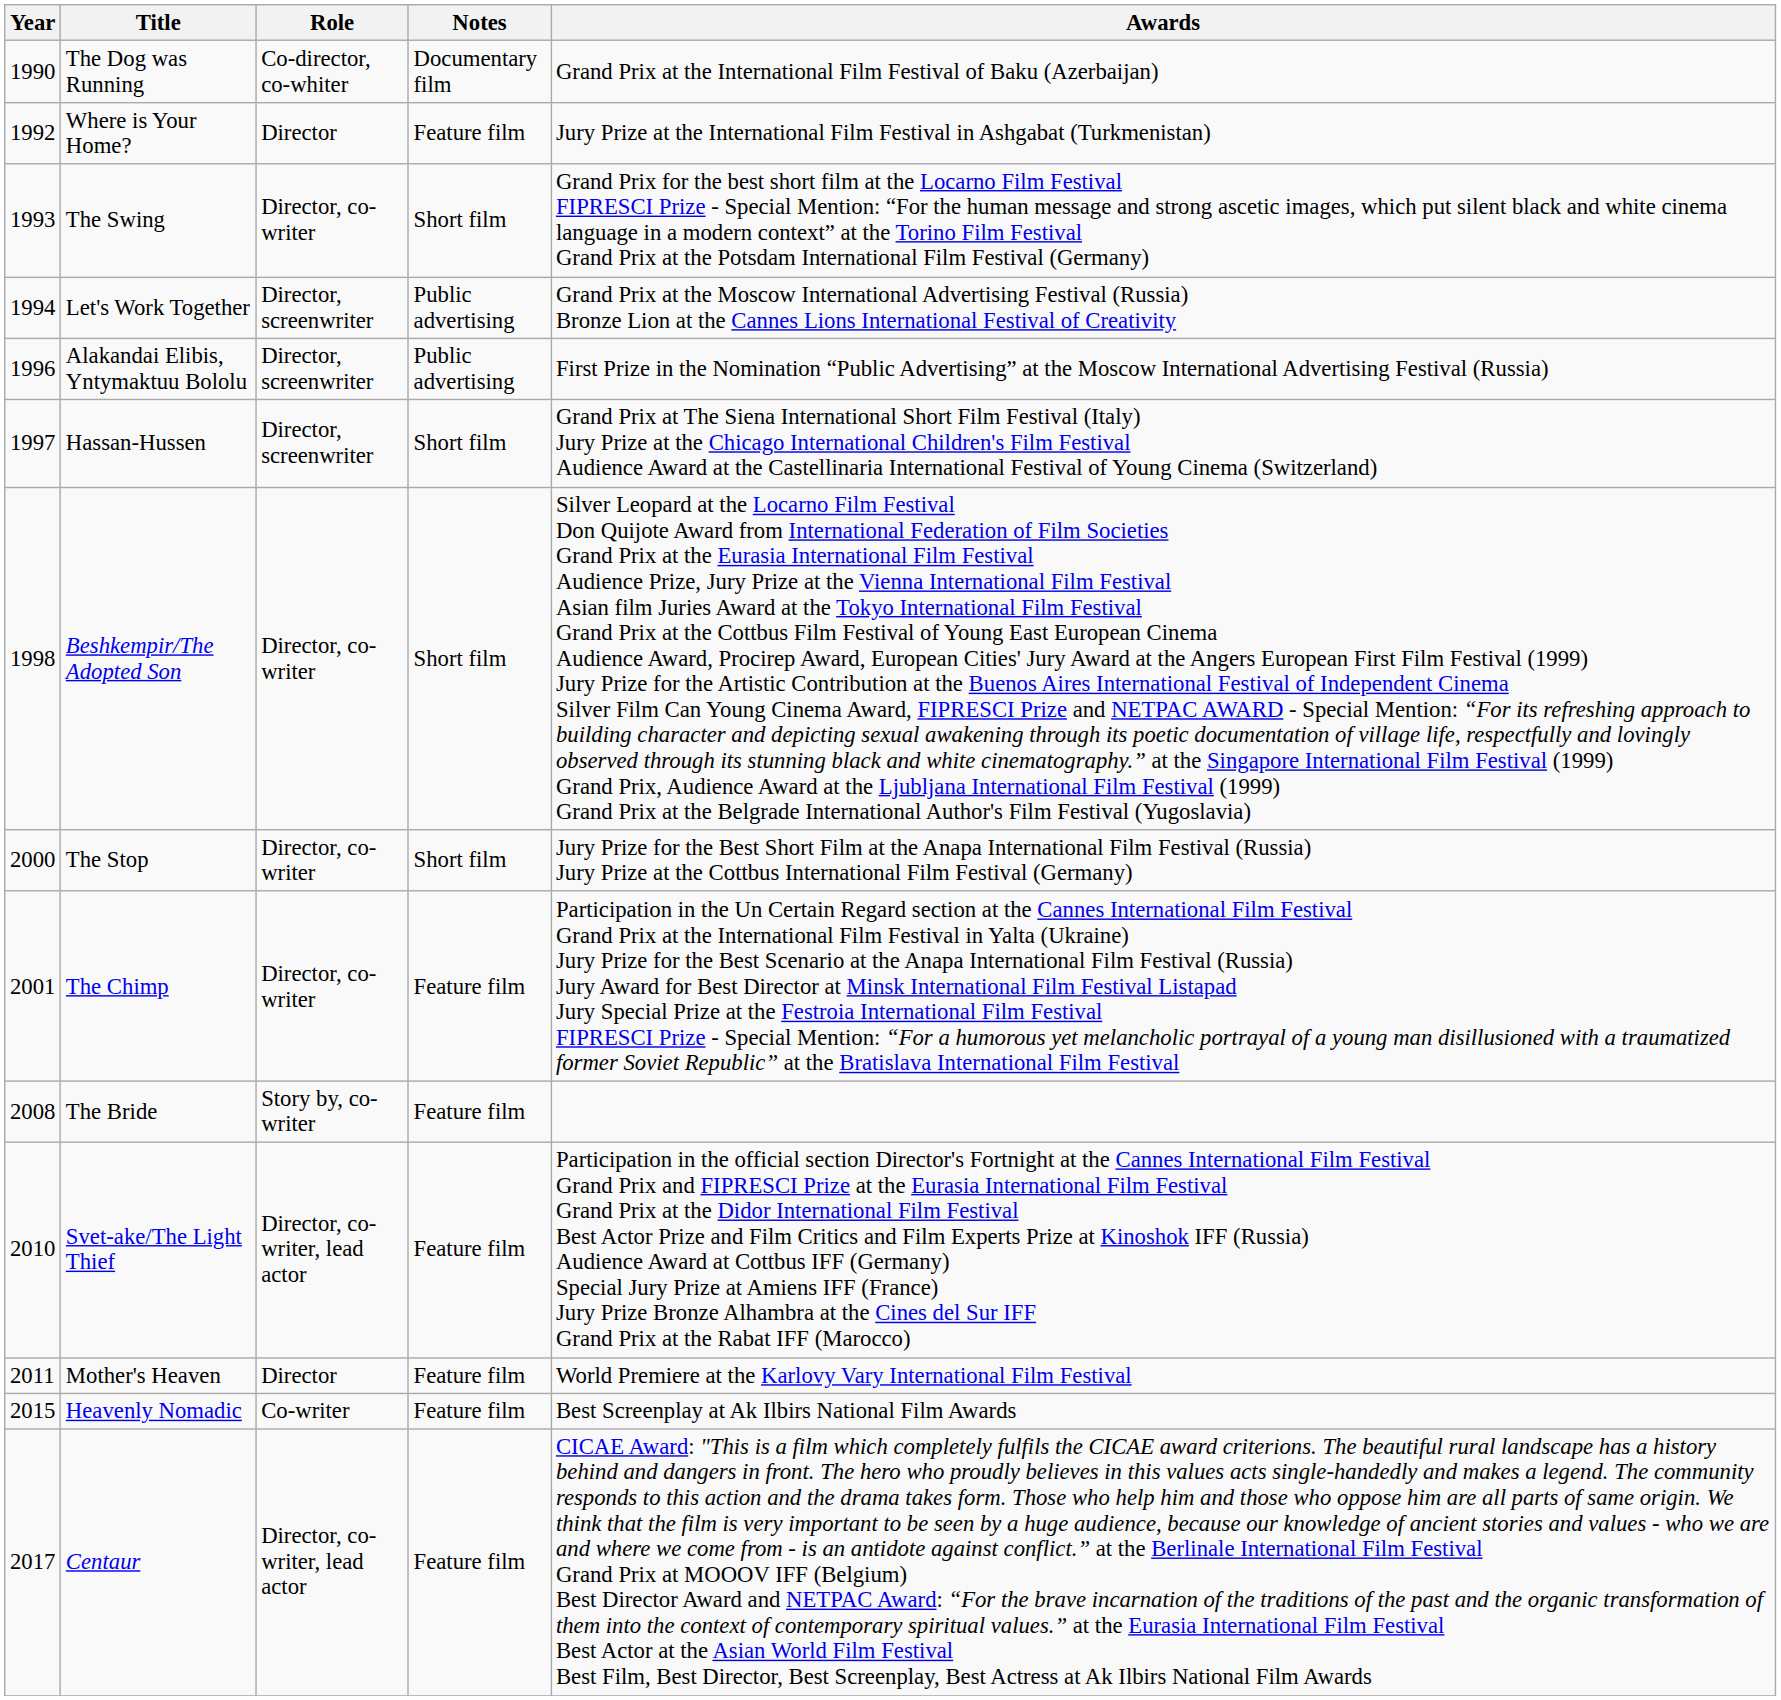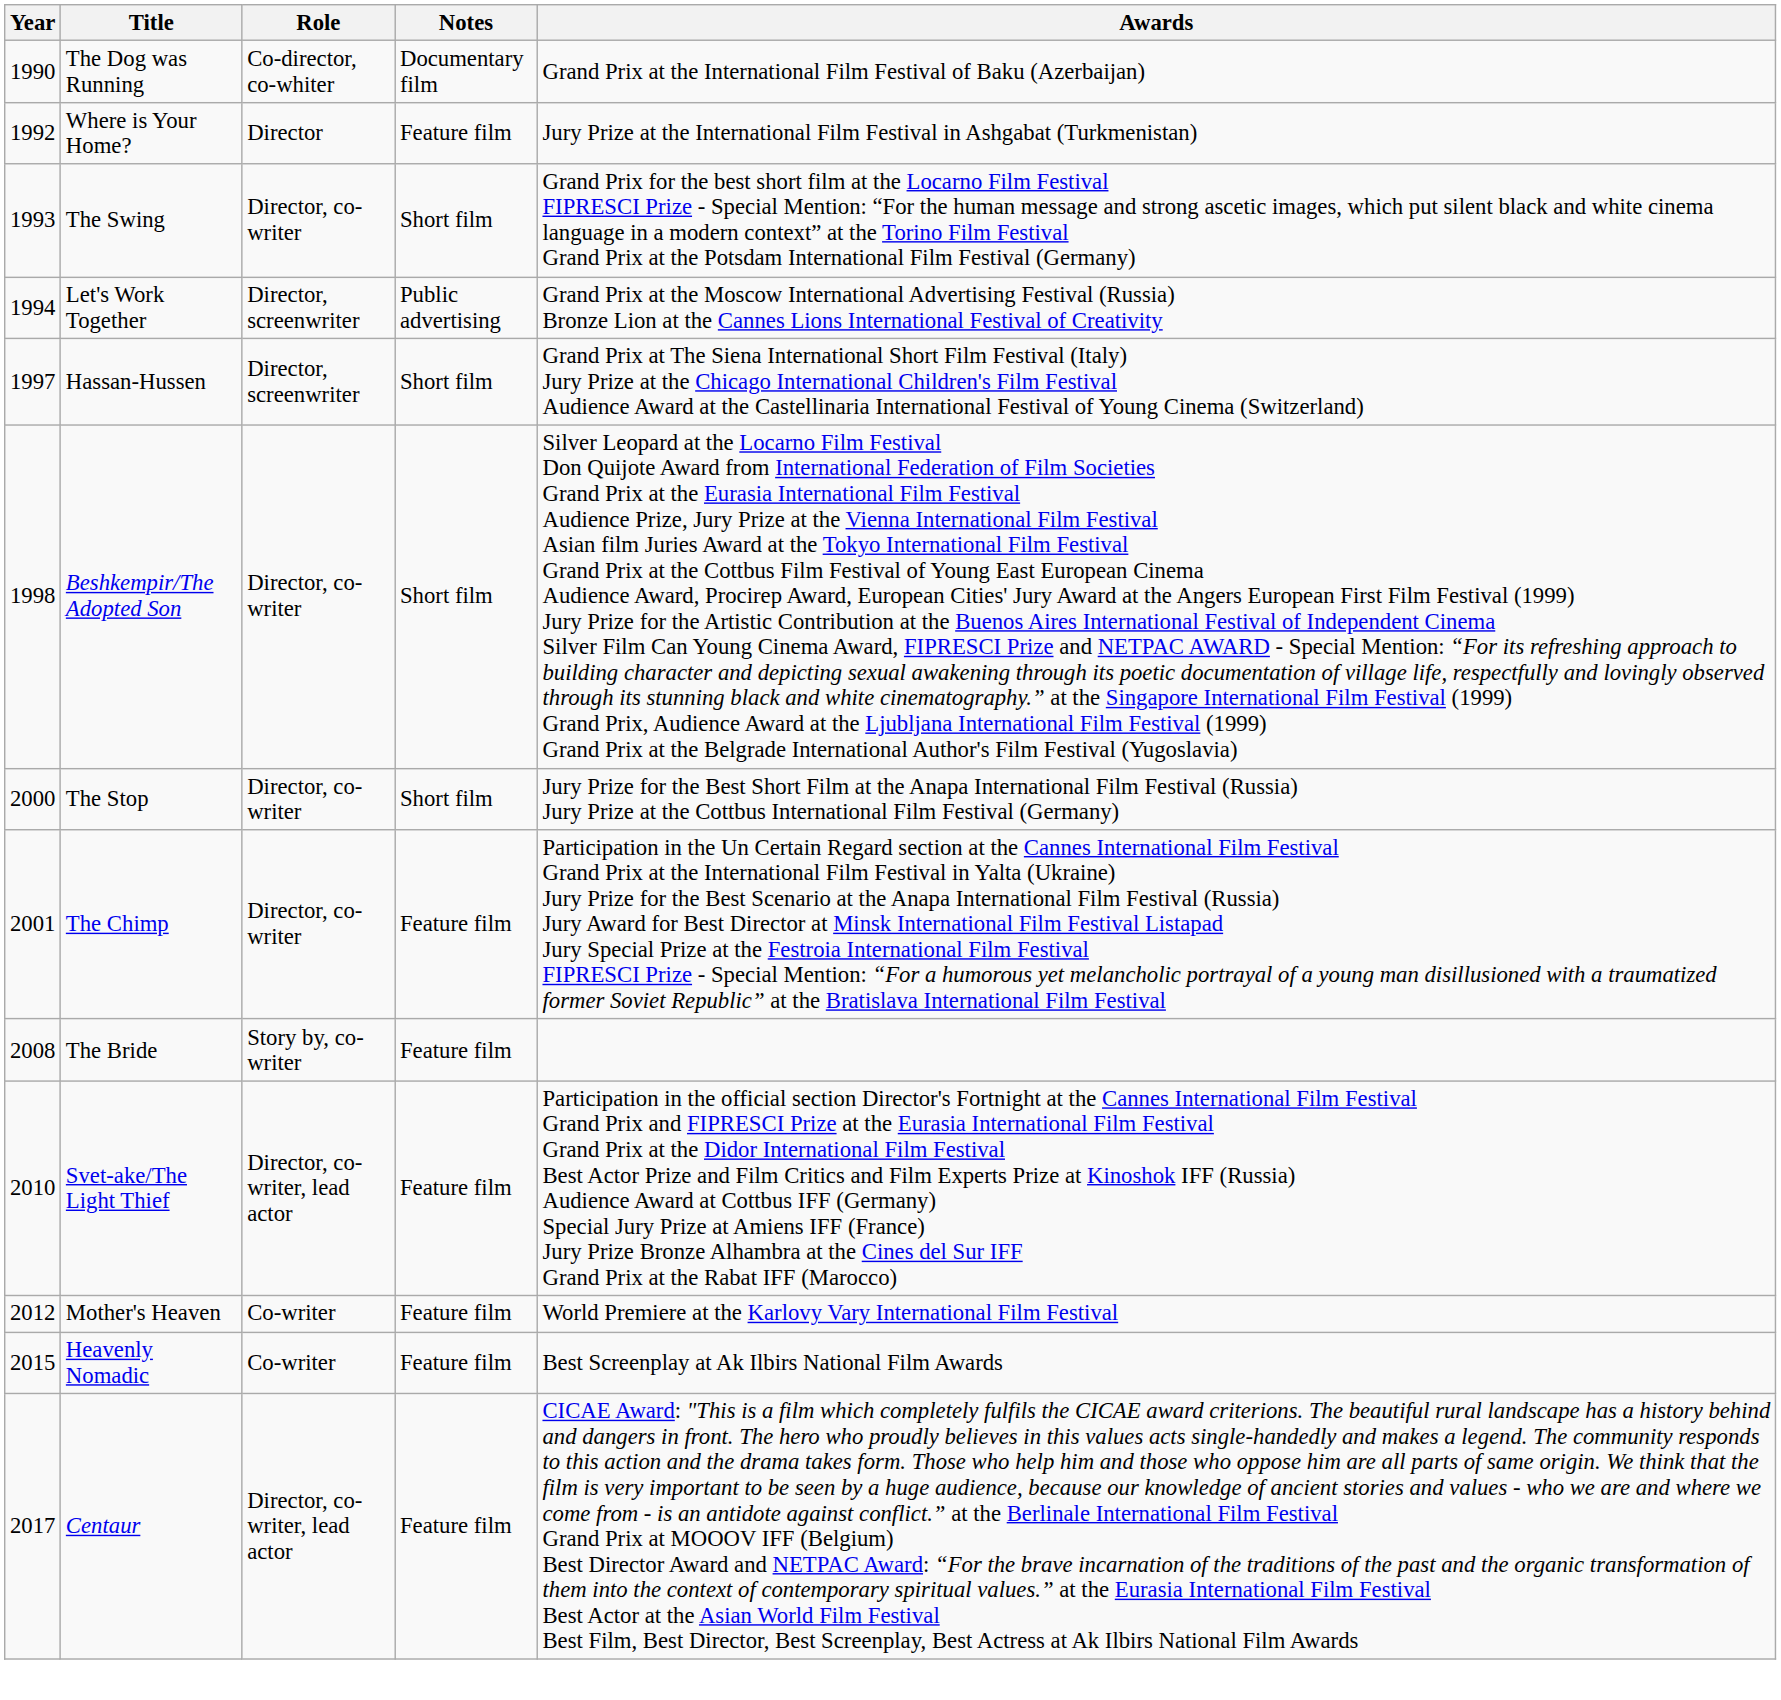 <table class="wikitable">
 <tr>
 <th>Year</th>
 <th>Title</th>
 <th>Role</th>
 <th>Notes</th>
 <th>Awards</th>
 </tr>
 <tr>
 <td>1990</td>
 <td>The Dog was Running</td>
 <td>Co-director, co-whiter</td>
 <td>Documentary film</td>
 <td>Grand Prix at the International Film Festival of Baku (Azerbaijan)</td>
 </tr>
 <tr>
 <td>1992</td>
 <td>Where is Your Home?</td>
 <td>Director</td>
 <td>Feature film</td>
 <td>Jury Prize at the International Film Festival in Ashgabat (Turkmenistan)</td>
 </tr>
 <tr>
 <td>1993</td>
 <td>The Swing</td>
 <td>Director, co-writer</td>
 <td>Short film</td>
 <td>Grand Prix for the best short film at the <a href='#'>Locarno Film Festival</a><br><a href='#'>FIPRESCI Prize</a> - Special Mention: “For the human message and strong ascetic images, which put silent black and white cinema language in a modern context” at the <a href='#'>Torino Film Festival</a><br>Grand Prix at the Potsdam International Film Festival (Germany)</td>
 </tr>
 <tr>
 <td>1994</td>
 <td>Let's Work Together</td>
 <td>Director, screenwriter</td>
 <td>Public advertising</td>
 <td>Grand Prix at the Moscow International Advertising Festival (Russia)<br>Bronze Lion at the <a href='#'>Cannes Lions International Festival of Creativity</a></td>
-</tr>
-<tr>
-<td>1996</td>
-<td>Alakandai Elibis, Yntymaktuu Bololu</td>
-<td>Director, screenwriter</td>
-<td>Public advertising</td>
-<td>First Prize in the Nomination “Public Advertising” at the Moscow International Advertising Festival (Russia)</td>
 </tr>
 <tr>
 <td>1997</td>
 <td>Hassan-Hussen</td>
 <td>Director, screenwriter</td>
 <td>Short film</td>
 <td>Grand Prix at The Siena International Short Film Festival (Italy)<br>Jury Prize at the <a href='#'>Chicago International Children's Film Festival</a><br>Audience Award at the Castellinaria International Festival of Young Cinema (Switzerland)</td>
 </tr>
 <tr>
 <td>1998</td>
 <td><a href='#'><em>Beshkempir/The Adopted Son</em></a></td>
 <td>Director, co-writer</td>
 <td>Short film</td>
 <td>Silver Leopard at the <a href='#'>Locarno Film Festival</a><br>Don Quijote Award from <a href='#'>International Federation of Film Societies</a><br>Grand Prix at the <a href='#'>Eurasia International Film Festival</a><br>Audience Prize, Jury Prize at the <a href='#'>Vienna International Film Festival</a><br>Asian film Juries Award at the <a href='#'>Tokyo International Film Festival</a><br>Grand Prix at the Cottbus Film Festival of Young East European Cinema<br>Audience Award, Procirep Award, European Cities' Jury Award at the Angers European First Film Festival (1999)<br>Jury Prize for the Artistic Contribution at the <a href='#'>Buenos Aires International Festival of Independent Cinema</a><br>Silver Film Can Young Cinema Award, <a href='#'>FIPRESCI Prize</a> and <a href='#'>NETPAC AWARD</a> - Special Mention: <em>“For its refreshing approach to building character and depicting sexual awakening through its poetic documentation of village life, respectfully and lovingly observed through its stunning black and white cinematography.”</em> at the <a href='#'>Singapore International Film Festival</a> (1999)<br>Grand Prix, Audience Award at the <a href='#'>Ljubljana International Film Festival</a> (1999)<br>Grand Prix at the Belgrade International Author's Film Festival (Yugoslavia)</td>
 </tr>
 <tr>
 <td>2000</td>
 <td>The Stop</td>
 <td>Director, co-writer</td>
 <td>Short film</td>
 <td>Jury Prize for the Best Short Film at the Anapa International Film Festival (Russia)<br>Jury Prize at the Cottbus International Film Festival (Germany)</td>
 </tr>
 <tr>
 <td>2001</td>
 <td><a href='#'>The Chimp</a></td>
 <td>Director, co-writer</td>
 <td>Feature film</td>
 <td>Participation in the Un Certain Regard section at the <a href='#'>Cannes International Film Festival</a><br>Grand Prix at the International Film Festival in Yalta (Ukraine)<br>Jury Prize for the Best Scenario at the Anapa International Film Festival (Russia)<br>Jury Award for Best Director at <a href='#'>Minsk International Film Festival Listapad</a><br>Jury Special Prize at the <a href='#'>Festroia International Film Festival</a><br><a href='#'>FIPRESCI Prize</a> - Special Mention: <em>“For a humorous yet melancholic portrayal of a young man disillusioned with a traumatized former Soviet Republic”</em> at the <a href='#'>Bratislava International Film Festival</a></td>
 </tr>
 <tr>
 <td>2008</td>
 <td>The Bride</td>
 <td>Story by, co-writer</td>
 <td>Feature film</td>
 <td></td>
 </tr>
 <tr>
 <td>2010</td>
 <td><a href='#'>Svet-ake/The Light Thief</a></td>
 <td>Director, co-writer, lead actor</td>
 <td>Feature film</td>
 <td>Participation in the official section Director's Fortnight at the <a href='#'>Cannes International Film Festival</a><br>Grand Prix and <a href='#'>FIPRESCI Prize</a> at the <a href='#'>Eurasia International Film Festival</a><br>Grand Prix at the <a href='#'>Didor International Film Festival</a><br>Best Actor Prize and Film Critics and Film Experts Prize at <a href='#'>Kinoshok</a> IFF (Russia)<br>Audience Award at Cottbus IFF (Germany)<br>Special Jury Prize at Amiens IFF (France)<br>Jury Prize Bronze Alhambra at the <a href='#'>Cines del Sur IFF</a><br>Grand Prix at the Rabat IFF (Marocco)</td>
 </tr>
 <tr>
-<td>2011</td>
+<td>2012</td>
 <td>Mother's Heaven</td>
-<td>Director</td>
+<td>Co-writer</td>
 <td>Feature film</td>
 <td>World Premiere at the <a href='#'>Karlovy Vary International Film Festival</a></td>
 </tr>
 <tr>
 <td>2015</td>
 <td><a href='#'>Heavenly Nomadic</a></td>
 <td>Co-writer</td>
 <td>Feature film</td>
 <td>Best Screenplay at Ak Ilbirs National Film Awards</td>
 </tr>
 <tr>
 <td>2017</td>
 <td><a href='#'><em>Centaur</em></a></td>
 <td>Director, co-writer, lead actor</td>
 <td>Feature film</td>
 <td><a href='#'>CICAE Award</a>: <em>"This is a film which completely fulfils the CICAE award criterions. The beautiful rural landscape has a history behind and dangers in front. The hero who proudly believes in this values acts single-handedly and makes a legend. The community responds to this action and the drama takes form. Those who help him and those who oppose him are all parts of same origin. We think that the film is very important to be seen by a huge audience, because our knowledge of ancient stories and values - who we are and where we come from - is an antidote against conflict.”</em> at the <a href='#'>Berlinale International Film Festival</a><br>Grand Prix at MOOOV IFF (Belgium)<br>Best Director Award and <a href='#'>NETPAC Award</a>: <em>“For the brave incarnation of the traditions of the past and the organic transformation of them into the context of contemporary spiritual values.”</em> at the <a href='#'>Eurasia International Film Festival</a><br>Best Actor at the <a href='#'>Asian World Film Festival</a><br>Best Film, Best Director, Best Screenplay, Best Actress at Ak Ilbirs National Film Awards</td>
 </tr>
 </table>
